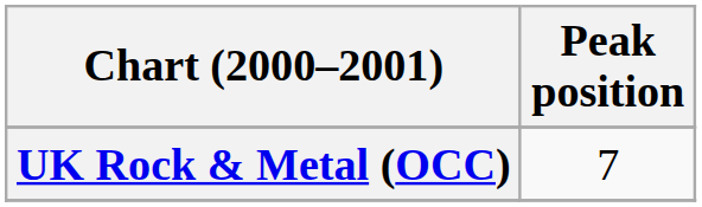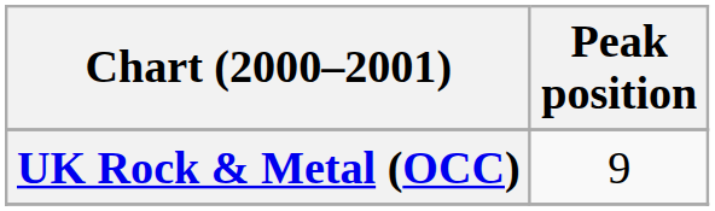 <table class="wikitable sortable plainrowheaders" style="text-align:center">
 <tr>
 <th>Chart (2000–2001)</th>
 <th>Peak<br>position</th>
 </tr>
 <tr>
 </tr>
 <tr>
 </tr>
 <tr>
 </tr>
 <tr>
 </tr>
 <tr>
 </tr>
 <tr>
 </tr>
 <tr>
 </tr>
 <tr>
 <th scope="row"><a href='#'>UK Rock & Metal</a> (<a href='#'>OCC</a>)</th>
-<td>7</td>
+<td>9</td>
 </tr>
 <tr>
 </tr>
 <tr>
 </tr>
 <tr>
 </tr>
 <tr>
 </tr>
 <tr>
 </tr>
 <tr>
 </tr>
 </table>
